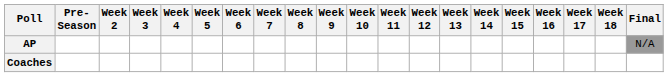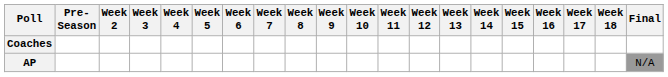 <table class="wikitable" style="white-space:nowrap;font-size:90%">
 <tr>
 <th>Poll</th>
 <th>Pre-<br>Season</th>
 <th>Week<br>2</th>
 <th>Week<br>3</th>
 <th>Week<br>4</th>
 <th>Week<br>5</th>
 <th>Week<br>6</th>
 <th>Week<br>7</th>
 <th>Week<br>8</th>
 <th>Week<br>9</th>
 <th>Week<br>10</th>
 <th>Week<br>11</th>
 <th>Week<br>12</th>
 <th>Week<br>13</th>
 <th>Week<br>14</th>
 <th>Week<br>15</th>
 <th>Week<br>16</th>
 <th>Week<br>17</th>
 <th>Week<br>18</th>
 <th>Final</th>
 </tr>
 <tr style="text-align:center;">
+<th>Coaches</th>
+<td style="background:#FFF;"></td>
+<td style="background:#FFF;"></td>
+<td style="background:#FFF;"></td>
+<td style="background:#FFF;"></td>
+<td style="background:#FFF;"></td>
+<td style="background:#FFF;"></td>
+<td style="background:#FFF;"></td>
+<td style="background:#FFF;"></td>
+<td style="background:#FFF;"></td>
+<td style="background:#FFF;"></td>
+<td style="background:#FFF;"></td>
+<td style="background:#FFF;"></td>
+<td style="background:#FFF;"></td>
+<td style="background:#FFF;"></td>
+<td style="background:#FFF;"></td>
+<td style="background:#FFF;"></td>
+<td style="background:#FFF;"></td>
+<td style="background:#FFF;"></td>
+<td style="background:#FFF;"></td>
+</tr>
+<tr style="text-align:center;">
 <th>AP</th>
 <td style="background:#FFF;"></td>
 <td style="background:#FFF;"></td>
 <td style="background:#FFF;"></td>
 <td style="background:#FFF;"></td>
 <td style="background:#FFF;"></td>
 <td style="background:#FFF;"></td>
 <td style="background:#FFF;"></td>
 <td style="background:#FFF;"></td>
 <td style="background:#FFF;"></td>
 <td style="background:#FFF;"></td>
 <td style="background:#FFF;"></td>
 <td style="background:#FFF;"></td>
 <td style="background:#FFF;"></td>
 <td style="background:#FFF;"></td>
 <td style="background:#FFF;"></td>
 <td style="background:#FFF;"></td>
 <td style="background:#FFF;"></td>
 <td style="background:#FFF;"></td>
 <td style="background:#999;">N/A</td>
 </tr>
-<tr style="text-align:center;">
-<th>Coaches</th>
-<td style="background:#FFF;"></td>
-<td style="background:#FFF;"></td>
-<td style="background:#FFF;"></td>
-<td style="background:#FFF;"></td>
-<td style="background:#FFF;"></td>
-<td style="background:#FFF;"></td>
-<td style="background:#FFF;"></td>
-<td style="background:#FFF;"></td>
-<td style="background:#FFF;"></td>
-<td style="background:#FFF;"></td>
-<td style="background:#FFF;"></td>
-<td style="background:#FFF;"></td>
-<td style="background:#FFF;"></td>
-<td style="background:#FFF;"></td>
-<td style="background:#FFF;"></td>
-<td style="background:#FFF;"></td>
-<td style="background:#FFF;"></td>
-<td style="background:#FFF;"></td>
-<td style="background:#FFF;"></td>
-</tr>
 </table>
